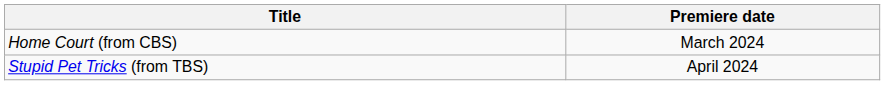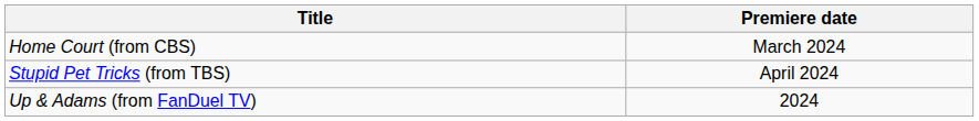 <table class="wikitable plainrowheaders sortable" style="width:70%;text-align:center;">
 <tr>
 <th scope="col" style="width:25%;">Title</th>
 <th scope="col" style="width:14%;">Premiere date</th>
 </tr>
 <tr>
 <td scope="row" style="text-align:left;"><em>Home Court</em> (from CBS)</td>
 <td>March 2024</td>
 </tr>
 <tr>
 <td scope="row" style="text-align:left;"><em><a href='#'>Stupid Pet Tricks</a></em> (from TBS)</td>
 <td>April 2024</td>
 </tr>
+<tr>
+<td scope="row" style="text-align:left;"><em>Up & Adams</em> (from <a href='#'>FanDuel TV</a>)</td>
+<td>2024</td>
+</tr>
 </table>
